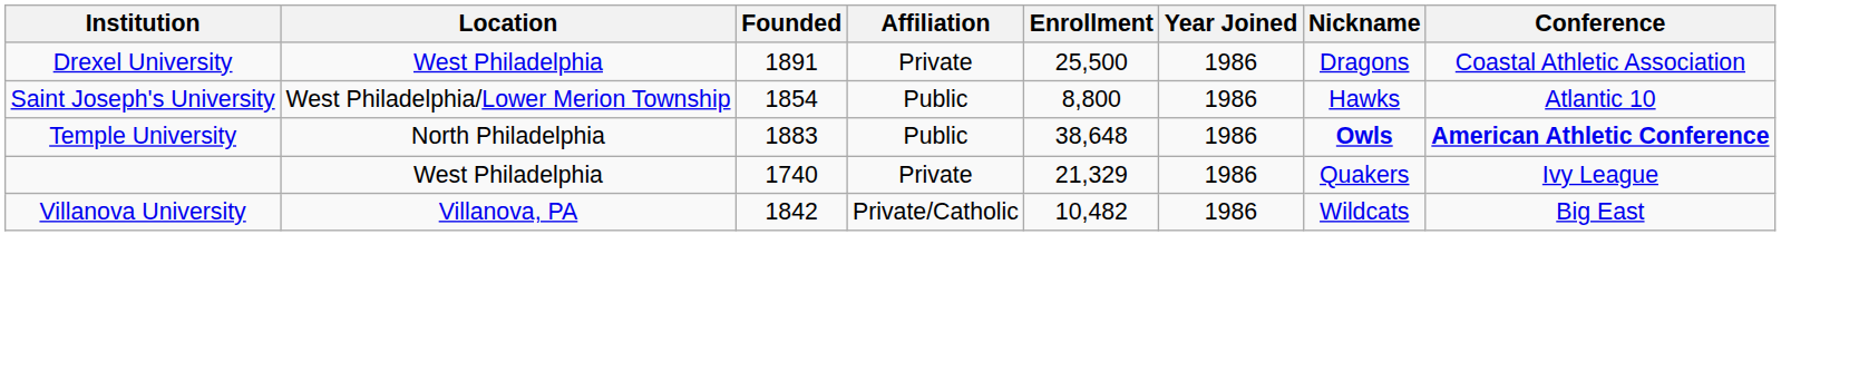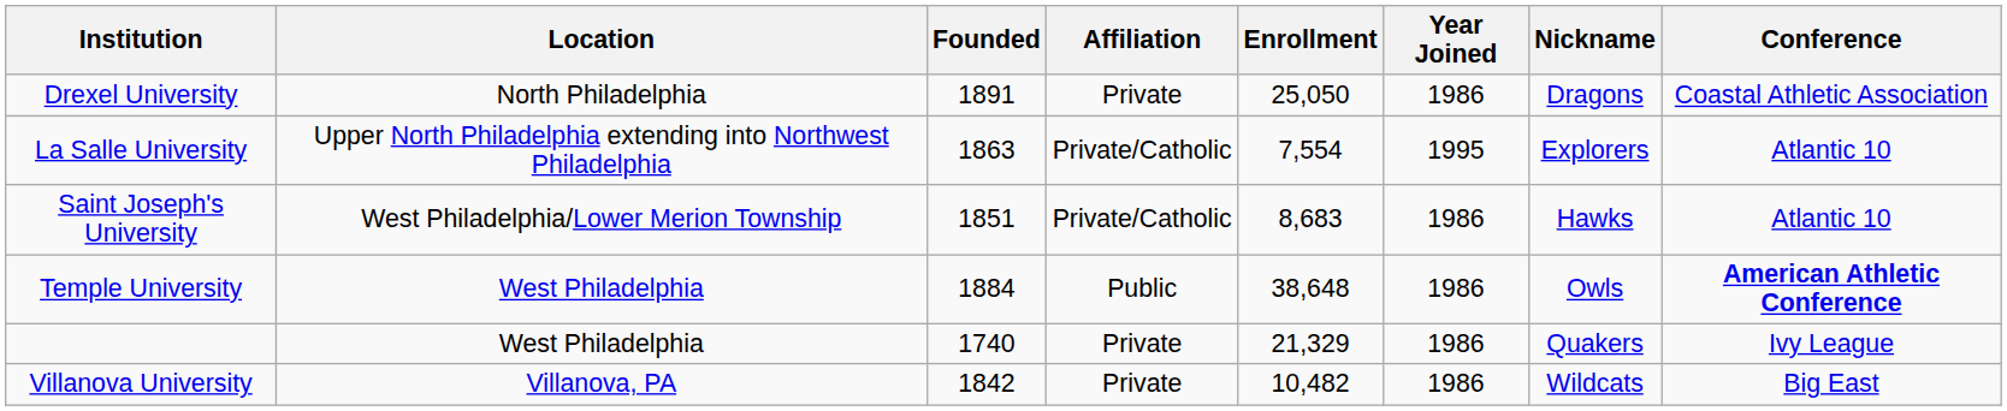 <table class=" sortable wikitable">
 <tr>
 <th>Institution</th>
 <th>Location</th>
 <th>Founded</th>
 <th>Affiliation</th>
 <th>Enrollment</th>
 <th>Year Joined</th>
 <th>Nickname</th>
 <th>Conference</th>
 </tr>
 <tr align="center">
 <td><a href='#'>Drexel University</a></td>
-<td><a href='#'>West Philadelphia</a></td>
+<td>North Philadelphia</td>
 <td>1891</td>
 <td>Private</td>
-<td>25,500</td>
+<td>25,050</td>
 <td>1986</td>
 <td><a href='#'>Dragons</a></td>
 <td><a href='#'>Coastal Athletic Association</a></td>
 </tr>
 <tr align="center">
+<td><a href='#'>La Salle University</a></td>
+<td>Upper <a href='#'>North Philadelphia</a> extending into <a href='#'>Northwest Philadelphia</a></td>
+<td>1863</td>
+<td>Private/Catholic</td>
+<td>7,554</td>
+<td>1995</td>
+<td><a href='#'>Explorers</a></td>
+<td><a href='#'>Atlantic 10</a></td>
+</tr>
+<tr align="center">
 <td><a href='#'>Saint Joseph's University</a></td>
 <td>West Philadelphia/<a href='#'>Lower Merion Township</a></td>
-<td>1854</td>
-<td>Public</td>
-<td>8,800</td>
+<td>1851</td>
+<td>Private/Catholic</td>
+<td>8,683</td>
 <td>1986</td>
 <td><a href='#'>Hawks</a></td>
 <td><a href='#'>Atlantic 10</a></td>
 </tr>
 <tr align="center">
 <td><a href='#'>Temple University</a></td>
-<td>North Philadelphia</td>
-<td>1883</td>
+<td><a href='#'>West Philadelphia</a></td>
+<td>1884</td>
 <td>Public</td>
 <td>38,648</td>
 <td>1986</td>
-<td><strong><a href='#'>Owls</a></strong></td>
+<td><a href='#'>Owls</a></td>
 <td><strong><a href='#'>American Athletic Conference</a></strong></td>
 </tr>
 <tr align="center">
 <td></td>
 <td>West Philadelphia</td>
 <td>1740</td>
 <td>Private</td>
 <td>21,329</td>
 <td>1986</td>
 <td><a href='#'>Quakers</a></td>
 <td><a href='#'>Ivy League</a></td>
 </tr>
 <tr align="center">
 <td><a href='#'>Villanova University</a></td>
 <td><a href='#'>Villanova, PA</a></td>
 <td>1842</td>
-<td>Private/Catholic</td>
+<td>Private</td>
 <td>10,482</td>
 <td>1986</td>
 <td><a href='#'>Wildcats</a></td>
 <td><a href='#'>Big East</a></td>
 </tr>
 </table>
